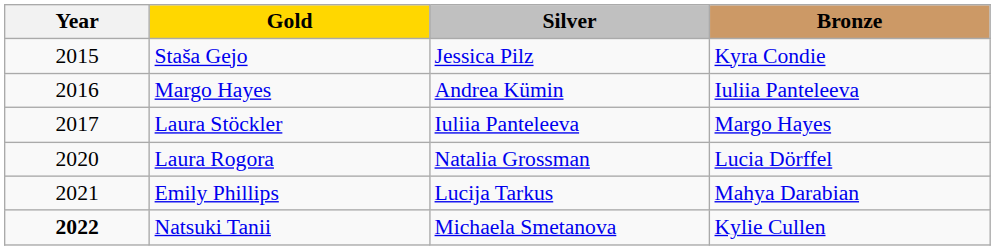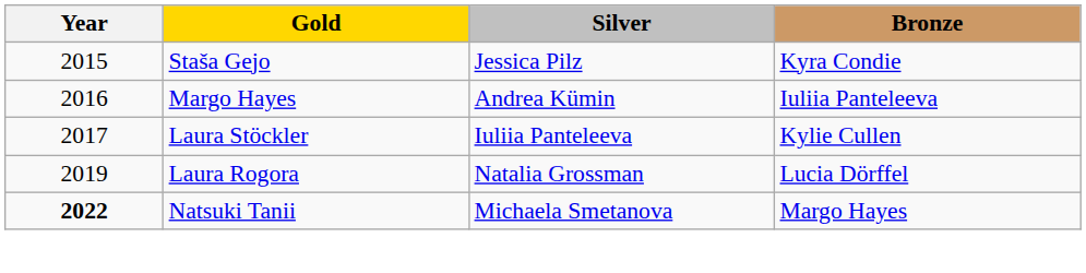 <table class="wikitable">
 <tr>
 <th width="100">Year</th>
 <th width="200" style="background:gold;">Gold</th>
 <th width="200" style="background:silver;">Silver</th>
 <th width="200" style="background:#CC9966;">Bronze</th>
 </tr>
 <tr>
 <td align="center">2015</td>
 <td> <a href='#'>Staša Gejo</a></td>
 <td> <a href='#'>Jessica Pilz</a></td>
 <td> <a href='#'>Kyra Condie</a></td>
 </tr>
 <tr>
 <td align="center">2016</td>
 <td> <a href='#'>Margo Hayes</a></td>
 <td> <a href='#'>Andrea Kümin</a></td>
 <td> <a href='#'>Iuliia Panteleeva</a></td>
 </tr>
 <tr>
 <td align="center">2017</td>
 <td> <a href='#'>Laura Stöckler</a></td>
 <td> <a href='#'>Iuliia Panteleeva</a></td>
-<td> <a href='#'>Margo Hayes</a></td>
+<td> <a href='#'>Kylie Cullen</a></td>
 </tr>
 <tr>
-<td align="center">2020</td>
+<td align="center">2019</td>
 <td> <a href='#'>Laura Rogora</a></td>
 <td> <a href='#'>Natalia Grossman</a></td>
 <td> <a href='#'>Lucia Dörffel</a></td>
 </tr>
 <tr>
-<td align="center">2021</td>
-<td> <a href='#'>Emily Phillips</a></td>
-<td> <a href='#'>Lucija Tarkus</a></td>
-<td> <a href='#'>Mahya Darabian</a></td>
-</tr>
-<tr>
 <td align="center"><strong>2022</strong></td>
 <td> <a href='#'>Natsuki Tanii</a></td>
 <td> <a href='#'>Michaela Smetanova</a></td>
-<td> <a href='#'>Kylie Cullen</a></td>
+<td> <a href='#'>Margo Hayes</a></td>
 </tr>
 </table>
